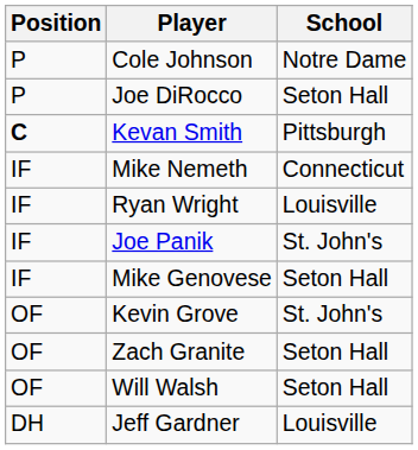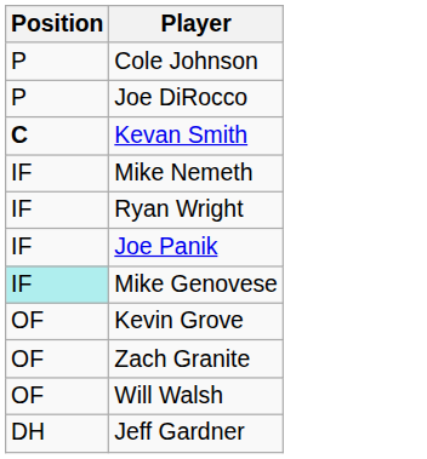 <table class="wikitable">
 <tr>
 <th>Position</th>
 <th>Player</th>
-<th>School</th>
 </tr>
 <tr>
 <td>P</td>
 <td>Cole Johnson</td>
-<td>Notre Dame</td>
 </tr>
 <tr>
 <td>P</td>
 <td>Joe DiRocco</td>
-<td>Seton Hall</td>
 </tr>
 <tr>
 <td><strong>C</strong></td>
 <td><a href='#'>Kevan Smith</a></td>
-<td>Pittsburgh</td>
 </tr>
 <tr>
 <td>IF</td>
 <td>Mike Nemeth</td>
-<td>Connecticut</td>
 </tr>
 <tr>
 <td>IF</td>
 <td>Ryan Wright</td>
-<td>Louisville</td>
 </tr>
 <tr>
 <td>IF</td>
 <td><a href='#'>Joe Panik</a></td>
-<td>St. John's</td>
 </tr>
 <tr>
-<td>IF</td>
+<td style="background: paleturquoise;">IF</td>
 <td>Mike Genovese</td>
-<td>Seton Hall</td>
 </tr>
 <tr>
 <td>OF</td>
 <td>Kevin Grove</td>
-<td>St. John's</td>
 </tr>
 <tr>
 <td>OF</td>
 <td>Zach Granite</td>
-<td>Seton Hall</td>
 </tr>
 <tr>
 <td>OF</td>
 <td>Will Walsh</td>
-<td>Seton Hall</td>
 </tr>
 <tr>
 <td>DH</td>
 <td>Jeff Gardner</td>
-<td>Louisville</td>
 </tr>
 </table>
